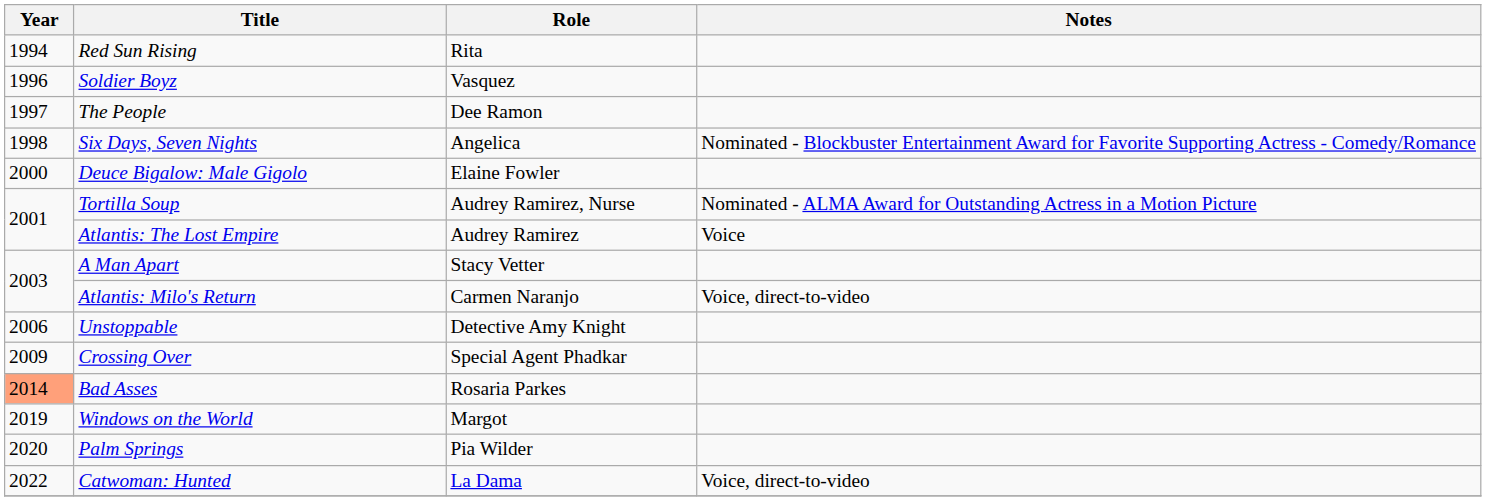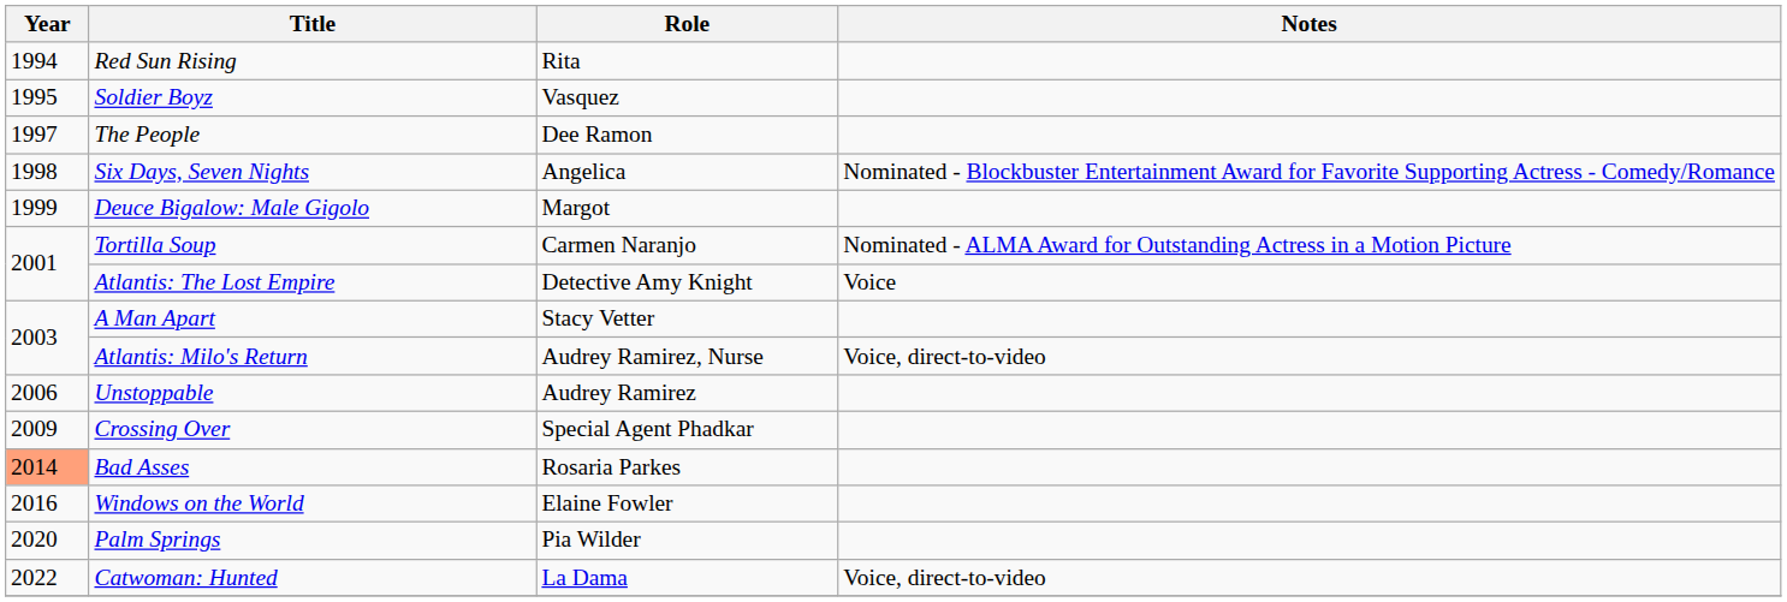 <table class="wikitable sortable">
 <tr>
 <th width="50px">Year</th>
 <th width="300px">Title</th>
 <th width="200px">Role</th>
 <th class="unsortable">Notes</th>
 </tr>
 <tr>
 <td>1994</td>
 <td><em>Red Sun Rising</em></td>
 <td>Rita</td>
 <td></td>
 </tr>
 <tr>
-<td>1996</td>
+<td>1995</td>
 <td><em><a href='#'>Soldier Boyz</a></em></td>
 <td>Vasquez</td>
 <td></td>
 </tr>
 <tr>
 <td>1997</td>
 <td><em>The People</em></td>
 <td>Dee Ramon</td>
 <td></td>
 </tr>
 <tr>
 <td>1998</td>
 <td><em><a href='#'>Six Days, Seven Nights</a></em></td>
 <td>Angelica</td>
 <td>Nominated - <a href='#'>Blockbuster Entertainment Award for Favorite Supporting Actress - Comedy/Romance</a></td>
 </tr>
 <tr>
-<td>2000</td>
+<td>1999</td>
 <td><em><a href='#'>Deuce Bigalow: Male Gigolo</a></em></td>
-<td>Elaine Fowler</td>
+<td>Margot</td>
 <td></td>
 </tr>
 <tr>
 <td rowspan=2>2001</td>
 <td><em><a href='#'>Tortilla Soup</a></em></td>
-<td>Audrey Ramirez, Nurse</td>
+<td>Carmen Naranjo</td>
 <td>Nominated - <a href='#'>ALMA Award for Outstanding Actress in a Motion Picture</a></td>
 </tr>
 <tr>
 <td><em><a href='#'>Atlantis: The Lost Empire</a></em></td>
-<td>Audrey Ramirez</td>
+<td>Detective Amy Knight</td>
 <td>Voice</td>
 </tr>
 <tr>
 <td rowspan=2>2003</td>
 <td><em><a href='#'>A Man Apart</a></em></td>
 <td>Stacy Vetter</td>
 <td></td>
 </tr>
 <tr>
 <td><em><a href='#'>Atlantis: Milo's Return</a></em></td>
-<td>Carmen Naranjo</td>
+<td>Audrey Ramirez, Nurse</td>
 <td>Voice, direct-to-video</td>
 </tr>
 <tr>
 <td>2006</td>
 <td><em><a href='#'>Unstoppable</a></em></td>
-<td>Detective Amy Knight</td>
+<td>Audrey Ramirez</td>
 <td></td>
 </tr>
 <tr>
 <td>2009</td>
 <td><em><a href='#'>Crossing Over</a></em></td>
 <td>Special Agent Phadkar</td>
 <td></td>
 </tr>
 <tr>
 <td style="background: lightsalmon;">2014</td>
 <td><em><a href='#'>Bad Asses</a></em></td>
 <td>Rosaria Parkes</td>
 <td></td>
 </tr>
 <tr>
-<td>2019</td>
+<td>2016</td>
 <td><em><a href='#'>Windows on the World</a></em></td>
-<td>Margot</td>
+<td>Elaine Fowler</td>
 <td></td>
 </tr>
 <tr>
 <td>2020</td>
 <td><em><a href='#'>Palm Springs</a></em></td>
 <td>Pia Wilder</td>
 <td></td>
 </tr>
 <tr>
 <td>2022</td>
 <td><em><a href='#'>Catwoman: Hunted</a></em></td>
 <td><a href='#'>La Dama</a></td>
 <td>Voice, direct-to-video</td>
 </tr>
 <tr>
 </tr>
 </table>
